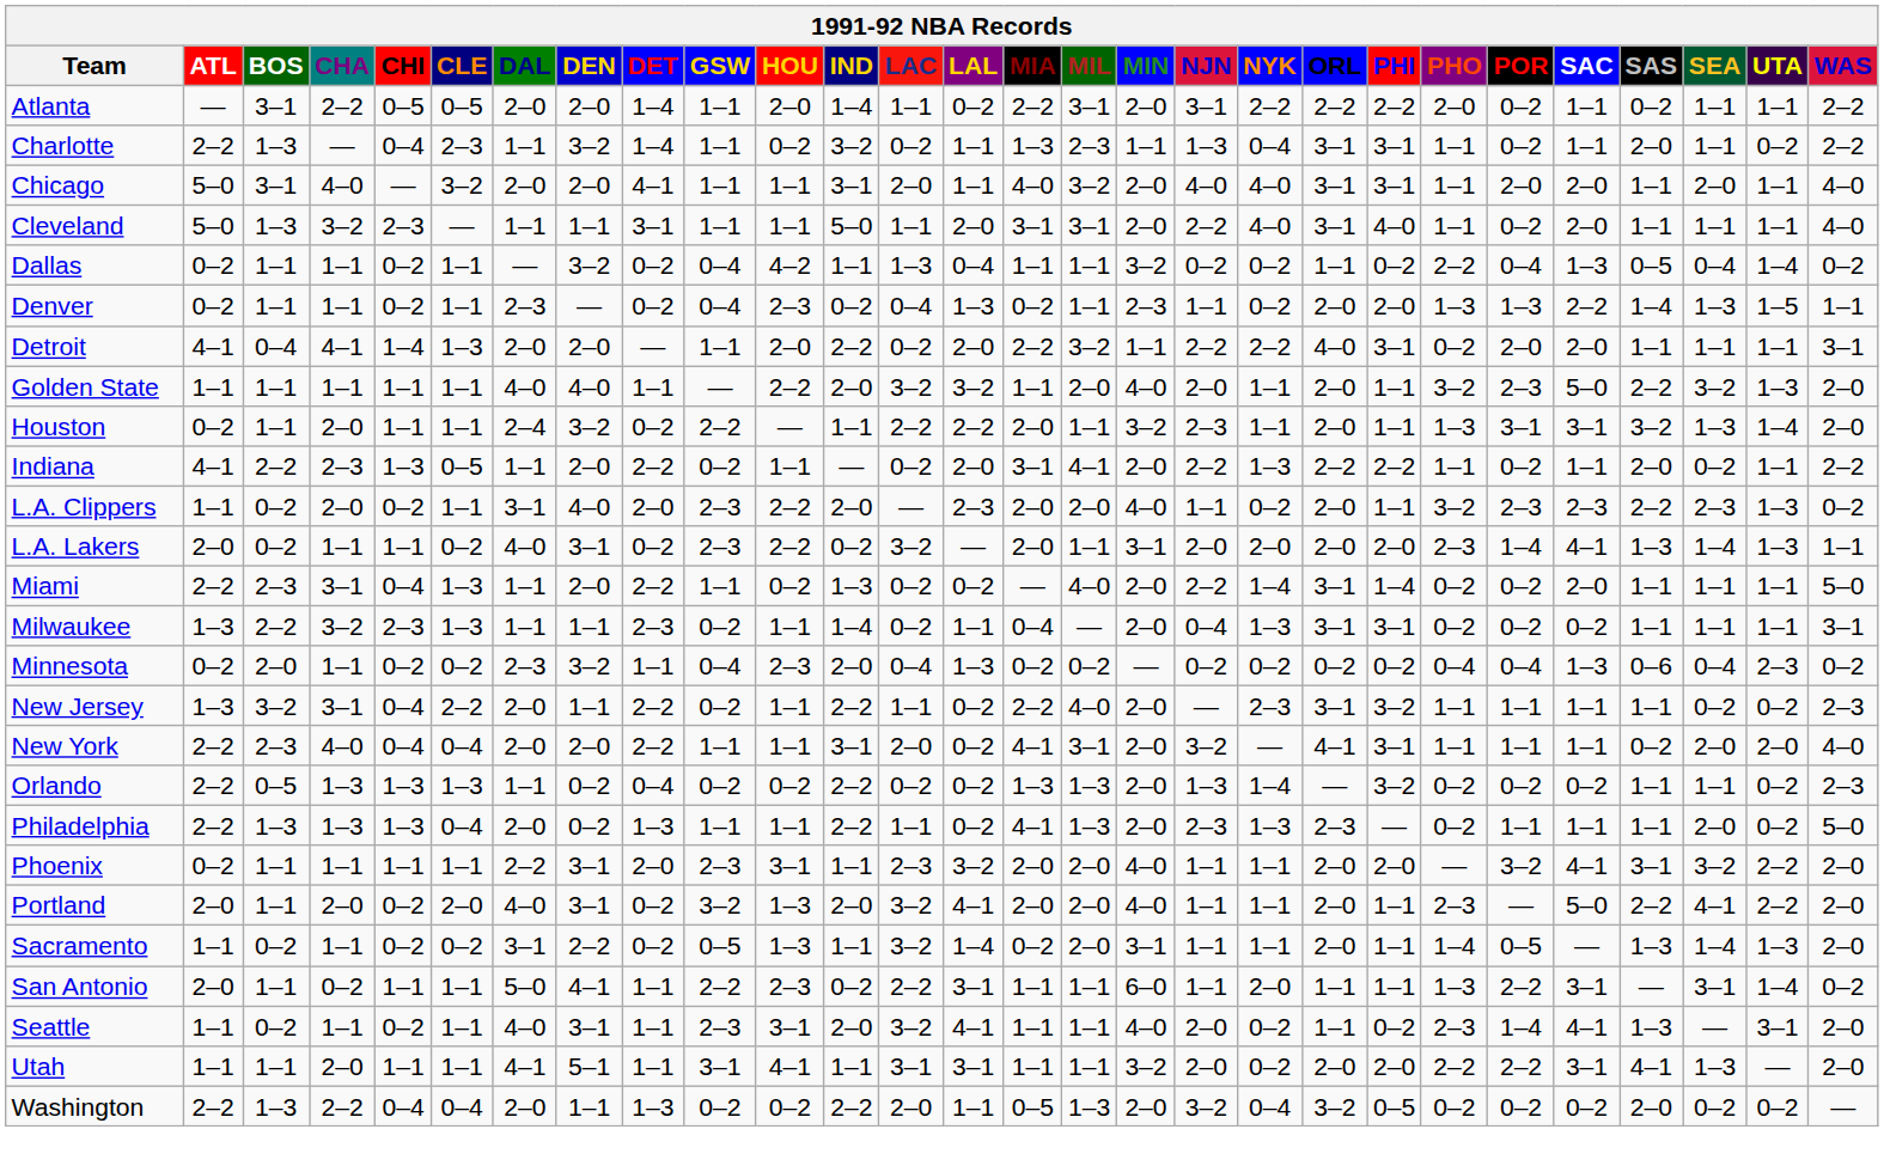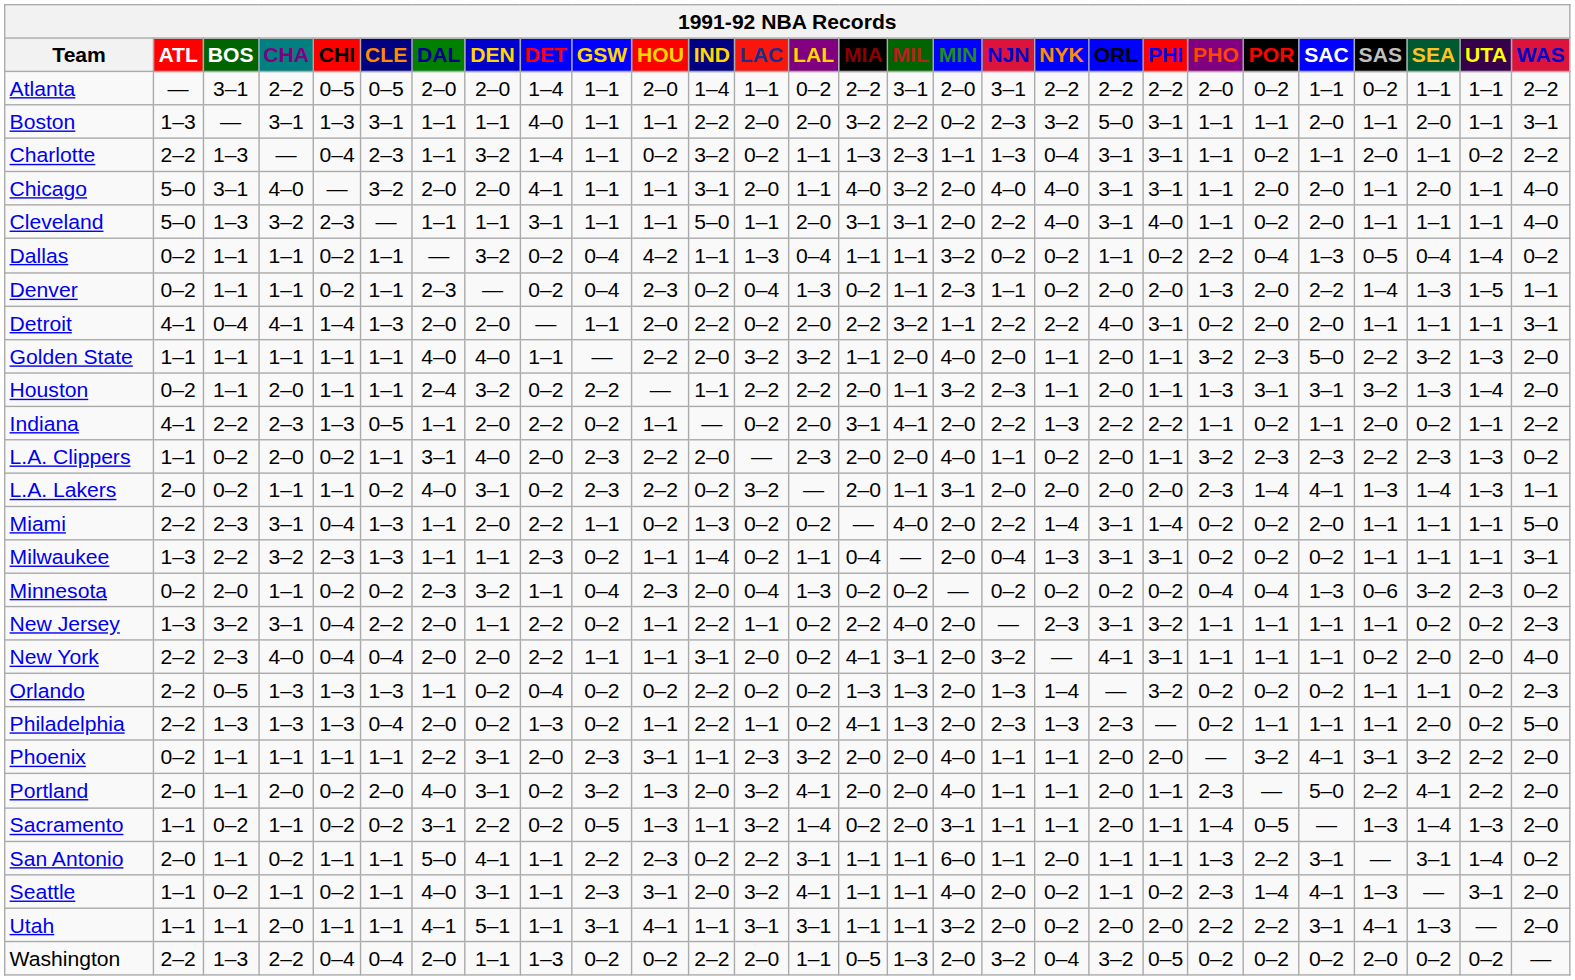 <table class="wikitable" style="font-size:95%; text-align:center;">
 <tr>
 <th colspan=28>1991-92 NBA Records</th>
 </tr>
 <tr>
 <th width=100>Team</th>
 <th style="background:#FF0000;color:#FFFFFF;width=35">ATL</th>
 <th style="background:#006400;color:#FFFFFF;width=35">BOS</th>
 <th style="background:#008080;color:#800080;width=35">CHA</th>
 <th style="background:#FF0000;color:#000000;width=35">CHI</th>
 <th style="background:#000080;color:#FF8C00;width=35">CLE</th>
 <th style="background:#008000;color:#00008B;width=35">DAL</th>
 <th style="background:#0000CD;color:#FFD700;width=35">DEN</th>
 <th style="background:#0000FF;color:#FF0000;width=35">DET</th>
 <th style="background:#0000FF;color:#FFD700;width=35">GSW</th>
 <th style="background:#FF0000;color:#FFD700;width=35">HOU</th>
 <th style="background:#000080;color:#FFD700;width=35">IND</th>
 <th style="background:#F9160D;color:#1A2E8B;width=35">LAC</th>
 <th style="background:#800080;color:#FFD700;width=35">LAL</th>
 <th style="background:#000000;color:#8B0000;width=35">MIA</th>
 <th style="background:#006400;color:#B22222;width=35">MIL</th>
 <th style="background:#0000FF;color:#228B22;width=35">MIN</th>
 <th style="background:#DC143C;color:#0000CD;width=35">NJN</th>
 <th style="background:#0000FF;color:#FF8C00;width=35">NYK</th>
 <th style="background:#0000FF;color:#000000;width=35">ORL</th>
 <th style="background:#FF0000;color:#0000FF;width=35">PHI</th>
 <th style="background:#800080;color:#FF4500;width=35">PHO</th>
 <th style="background:#000000;color:#FF0000;width=35">POR</th>
 <th style="background:#0000FF;color:#FFFFFF;width=35">SAC</th>
 <th style="background:#000000;color:#C0C0C0;width=35">SAS</th>
 <th style="background:#005831;color:#FFC322;width=35">SEA</th>
 <th style="background:#36004A;color:#FFFF00;width=35">UTA</th>
 <th style="background:#DC143C;color:#0000CD;width=35">WAS</th>
 </tr>
 <tr>
 <td style="text-align:left;"><a href='#'>Atlanta</a></td>
 <td>—</td>
 <td>3–1</td>
 <td>2–2</td>
 <td>0–5</td>
 <td>0–5</td>
 <td>2–0</td>
 <td>2–0</td>
 <td>1–4</td>
 <td>1–1</td>
 <td>2–0</td>
 <td>1–4</td>
 <td>1–1</td>
 <td>0–2</td>
 <td>2–2</td>
 <td>3–1</td>
 <td>2–0</td>
 <td>3–1</td>
 <td>2–2</td>
 <td>2–2</td>
 <td>2–2</td>
 <td>2–0</td>
 <td>0–2</td>
 <td>1–1</td>
 <td>0–2</td>
 <td>1–1</td>
 <td>1–1</td>
 <td>2–2</td>
+</tr>
+<tr>
+<td style="text-align:left;"><a href='#'>Boston</a></td>
+<td>1–3</td>
+<td>—</td>
+<td>3–1</td>
+<td>1–3</td>
+<td>3–1</td>
+<td>1–1</td>
+<td>1–1</td>
+<td>4–0</td>
+<td>1–1</td>
+<td>1–1</td>
+<td>2–2</td>
+<td>2–0</td>
+<td>2–0</td>
+<td>3–2</td>
+<td>2–2</td>
+<td>0–2</td>
+<td>2–3</td>
+<td>3–2</td>
+<td>5–0</td>
+<td>3–1</td>
+<td>1–1</td>
+<td>1–1</td>
+<td>2–0</td>
+<td>1–1</td>
+<td>2–0</td>
+<td>1–1</td>
+<td>3–1</td>
 </tr>
 <tr>
 <td style="text-align:left;"><a href='#'>Charlotte</a></td>
 <td>2–2</td>
 <td>1–3</td>
 <td>—</td>
 <td>0–4</td>
 <td>2–3</td>
 <td>1–1</td>
 <td>3–2</td>
 <td>1–4</td>
 <td>1–1</td>
 <td>0–2</td>
 <td>3–2</td>
 <td>0–2</td>
 <td>1–1</td>
 <td>1–3</td>
 <td>2–3</td>
 <td>1–1</td>
 <td>1–3</td>
 <td>0–4</td>
 <td>3–1</td>
 <td>3–1</td>
 <td>1–1</td>
 <td>0–2</td>
 <td>1–1</td>
 <td>2–0</td>
 <td>1–1</td>
 <td>0–2</td>
 <td>2–2</td>
 </tr>
 <tr>
 <td style="text-align:left;"><a href='#'>Chicago</a></td>
 <td>5–0</td>
 <td>3–1</td>
 <td>4–0</td>
 <td>—</td>
 <td>3–2</td>
 <td>2–0</td>
 <td>2–0</td>
 <td>4–1</td>
 <td>1–1</td>
 <td>1–1</td>
 <td>3–1</td>
 <td>2–0</td>
 <td>1–1</td>
 <td>4–0</td>
 <td>3–2</td>
 <td>2–0</td>
 <td>4–0</td>
 <td>4–0</td>
 <td>3–1</td>
 <td>3–1</td>
 <td>1–1</td>
 <td>2–0</td>
 <td>2–0</td>
 <td>1–1</td>
 <td>2–0</td>
 <td>1–1</td>
 <td>4–0</td>
 </tr>
 <tr>
 <td style="text-align:left;"><a href='#'>Cleveland</a></td>
 <td>5–0</td>
 <td>1–3</td>
 <td>3–2</td>
 <td>2–3</td>
 <td>—</td>
 <td>1–1</td>
 <td>1–1</td>
 <td>3–1</td>
 <td>1–1</td>
 <td>1–1</td>
 <td>5–0</td>
 <td>1–1</td>
 <td>2–0</td>
 <td>3–1</td>
 <td>3–1</td>
 <td>2–0</td>
 <td>2–2</td>
 <td>4–0</td>
 <td>3–1</td>
 <td>4–0</td>
 <td>1–1</td>
 <td>0–2</td>
 <td>2–0</td>
 <td>1–1</td>
 <td>1–1</td>
 <td>1–1</td>
 <td>4–0</td>
 </tr>
 <tr>
 <td style="text-align:left;"><a href='#'>Dallas</a></td>
 <td>0–2</td>
 <td>1–1</td>
 <td>1–1</td>
 <td>0–2</td>
 <td>1–1</td>
 <td>—</td>
 <td>3–2</td>
 <td>0–2</td>
 <td>0–4</td>
 <td>4–2</td>
 <td>1–1</td>
 <td>1–3</td>
 <td>0–4</td>
 <td>1–1</td>
 <td>1–1</td>
 <td>3–2</td>
 <td>0–2</td>
 <td>0–2</td>
 <td>1–1</td>
 <td>0–2</td>
 <td>2–2</td>
 <td>0–4</td>
 <td>1–3</td>
 <td>0–5</td>
 <td>0–4</td>
 <td>1–4</td>
 <td>0–2</td>
 </tr>
 <tr>
 <td style="text-align:left;"><a href='#'>Denver</a></td>
 <td>0–2</td>
 <td>1–1</td>
 <td>1–1</td>
 <td>0–2</td>
 <td>1–1</td>
 <td>2–3</td>
 <td>—</td>
 <td>0–2</td>
 <td>0–4</td>
 <td>2–3</td>
 <td>0–2</td>
 <td>0–4</td>
 <td>1–3</td>
 <td>0–2</td>
 <td>1–1</td>
 <td>2–3</td>
 <td>1–1</td>
 <td>0–2</td>
 <td>2–0</td>
 <td>2–0</td>
 <td>1–3</td>
-<td>1–3</td>
+<td>2–0</td>
 <td>2–2</td>
 <td>1–4</td>
 <td>1–3</td>
 <td>1–5</td>
 <td>1–1</td>
 </tr>
 <tr>
 <td style="text-align:left;"><a href='#'>Detroit</a></td>
 <td>4–1</td>
 <td>0–4</td>
 <td>4–1</td>
 <td>1–4</td>
 <td>1–3</td>
 <td>2–0</td>
 <td>2–0</td>
 <td>—</td>
 <td>1–1</td>
 <td>2–0</td>
 <td>2–2</td>
 <td>0–2</td>
 <td>2–0</td>
 <td>2–2</td>
 <td>3–2</td>
 <td>1–1</td>
 <td>2–2</td>
 <td>2–2</td>
 <td>4–0</td>
 <td>3–1</td>
 <td>0–2</td>
 <td>2–0</td>
 <td>2–0</td>
 <td>1–1</td>
 <td>1–1</td>
 <td>1–1</td>
 <td>3–1</td>
 </tr>
 <tr>
 <td style="text-align:left;"><a href='#'>Golden State</a></td>
 <td>1–1</td>
 <td>1–1</td>
 <td>1–1</td>
 <td>1–1</td>
 <td>1–1</td>
 <td>4–0</td>
 <td>4–0</td>
 <td>1–1</td>
 <td>—</td>
 <td>2–2</td>
 <td>2–0</td>
 <td>3–2</td>
 <td>3–2</td>
 <td>1–1</td>
 <td>2–0</td>
 <td>4–0</td>
 <td>2–0</td>
 <td>1–1</td>
 <td>2–0</td>
 <td>1–1</td>
 <td>3–2</td>
 <td>2–3</td>
 <td>5–0</td>
 <td>2–2</td>
 <td>3–2</td>
 <td>1–3</td>
 <td>2–0</td>
 </tr>
 <tr>
 <td style="text-align:left;"><a href='#'>Houston</a></td>
 <td>0–2</td>
 <td>1–1</td>
 <td>2–0</td>
 <td>1–1</td>
 <td>1–1</td>
 <td>2–4</td>
 <td>3–2</td>
 <td>0–2</td>
 <td>2–2</td>
 <td>—</td>
 <td>1–1</td>
 <td>2–2</td>
 <td>2–2</td>
 <td>2–0</td>
 <td>1–1</td>
 <td>3–2</td>
 <td>2–3</td>
 <td>1–1</td>
 <td>2–0</td>
 <td>1–1</td>
 <td>1–3</td>
 <td>3–1</td>
 <td>3–1</td>
 <td>3–2</td>
 <td>1–3</td>
 <td>1–4</td>
 <td>2–0</td>
 </tr>
 <tr>
 <td style="text-align:left;"><a href='#'>Indiana</a></td>
 <td>4–1</td>
 <td>2–2</td>
 <td>2–3</td>
 <td>1–3</td>
 <td>0–5</td>
 <td>1–1</td>
 <td>2–0</td>
 <td>2–2</td>
 <td>0–2</td>
 <td>1–1</td>
 <td>—</td>
 <td>0–2</td>
 <td>2–0</td>
 <td>3–1</td>
 <td>4–1</td>
 <td>2–0</td>
 <td>2–2</td>
 <td>1–3</td>
 <td>2–2</td>
 <td>2–2</td>
 <td>1–1</td>
 <td>0–2</td>
 <td>1–1</td>
 <td>2–0</td>
 <td>0–2</td>
 <td>1–1</td>
 <td>2–2</td>
 </tr>
 <tr>
 <td style="text-align:left;"><a href='#'>L.A. Clippers</a></td>
 <td>1–1</td>
 <td>0–2</td>
 <td>2–0</td>
 <td>0–2</td>
 <td>1–1</td>
 <td>3–1</td>
 <td>4–0</td>
 <td>2–0</td>
 <td>2–3</td>
 <td>2–2</td>
 <td>2–0</td>
 <td>—</td>
 <td>2–3</td>
 <td>2–0</td>
 <td>2–0</td>
 <td>4–0</td>
 <td>1–1</td>
 <td>0–2</td>
 <td>2–0</td>
 <td>1–1</td>
 <td>3–2</td>
 <td>2–3</td>
 <td>2–3</td>
 <td>2–2</td>
 <td>2–3</td>
 <td>1–3</td>
 <td>0–2</td>
 </tr>
 <tr>
 <td style="text-align:left;"><a href='#'>L.A. Lakers</a></td>
 <td>2–0</td>
 <td>0–2</td>
 <td>1–1</td>
 <td>1–1</td>
 <td>0–2</td>
 <td>4–0</td>
 <td>3–1</td>
 <td>0–2</td>
 <td>2–3</td>
 <td>2–2</td>
 <td>0–2</td>
 <td>3–2</td>
 <td>—</td>
 <td>2–0</td>
 <td>1–1</td>
 <td>3–1</td>
 <td>2–0</td>
 <td>2–0</td>
 <td>2–0</td>
 <td>2–0</td>
 <td>2–3</td>
 <td>1–4</td>
 <td>4–1</td>
 <td>1–3</td>
 <td>1–4</td>
 <td>1–3</td>
 <td>1–1</td>
 </tr>
 <tr>
 <td style="text-align:left;"><a href='#'>Miami</a></td>
 <td>2–2</td>
 <td>2–3</td>
 <td>3–1</td>
 <td>0–4</td>
 <td>1–3</td>
 <td>1–1</td>
 <td>2–0</td>
 <td>2–2</td>
 <td>1–1</td>
 <td>0–2</td>
 <td>1–3</td>
 <td>0–2</td>
 <td>0–2</td>
 <td>—</td>
 <td>4–0</td>
 <td>2–0</td>
 <td>2–2</td>
 <td>1–4</td>
 <td>3–1</td>
 <td>1–4</td>
 <td>0–2</td>
 <td>0–2</td>
 <td>2–0</td>
 <td>1–1</td>
 <td>1–1</td>
 <td>1–1</td>
 <td>5–0</td>
 </tr>
 <tr>
 <td style="text-align:left;"><a href='#'>Milwaukee</a></td>
 <td>1–3</td>
 <td>2–2</td>
 <td>3–2</td>
 <td>2–3</td>
 <td>1–3</td>
 <td>1–1</td>
 <td>1–1</td>
 <td>2–3</td>
 <td>0–2</td>
 <td>1–1</td>
 <td>1–4</td>
 <td>0–2</td>
 <td>1–1</td>
 <td>0–4</td>
 <td>—</td>
 <td>2–0</td>
 <td>0–4</td>
 <td>1–3</td>
 <td>3–1</td>
 <td>3–1</td>
 <td>0–2</td>
 <td>0–2</td>
 <td>0–2</td>
 <td>1–1</td>
 <td>1–1</td>
 <td>1–1</td>
 <td>3–1</td>
 </tr>
 <tr>
 <td style="text-align:left;"><a href='#'>Minnesota</a></td>
 <td>0–2</td>
 <td>2–0</td>
 <td>1–1</td>
 <td>0–2</td>
 <td>0–2</td>
 <td>2–3</td>
 <td>3–2</td>
 <td>1–1</td>
 <td>0–4</td>
 <td>2–3</td>
 <td>2–0</td>
 <td>0–4</td>
 <td>1–3</td>
 <td>0–2</td>
 <td>0–2</td>
 <td>—</td>
 <td>0–2</td>
 <td>0–2</td>
 <td>0–2</td>
 <td>0–2</td>
 <td>0–4</td>
 <td>0–4</td>
 <td>1–3</td>
 <td>0–6</td>
-<td>0–4</td>
+<td>3–2</td>
 <td>2–3</td>
 <td>0–2</td>
 </tr>
 <tr>
 <td style="text-align:left;"><a href='#'>New Jersey</a></td>
 <td>1–3</td>
 <td>3–2</td>
 <td>3–1</td>
 <td>0–4</td>
 <td>2–2</td>
 <td>2–0</td>
 <td>1–1</td>
 <td>2–2</td>
 <td>0–2</td>
 <td>1–1</td>
 <td>2–2</td>
 <td>1–1</td>
 <td>0–2</td>
 <td>2–2</td>
 <td>4–0</td>
 <td>2–0</td>
 <td>—</td>
 <td>2–3</td>
 <td>3–1</td>
 <td>3–2</td>
 <td>1–1</td>
 <td>1–1</td>
 <td>1–1</td>
 <td>1–1</td>
 <td>0–2</td>
 <td>0–2</td>
 <td>2–3</td>
 </tr>
 <tr>
 <td style="text-align:left;"><a href='#'>New York</a></td>
 <td>2–2</td>
 <td>2–3</td>
 <td>4–0</td>
 <td>0–4</td>
 <td>0–4</td>
 <td>2–0</td>
 <td>2–0</td>
 <td>2–2</td>
 <td>1–1</td>
 <td>1–1</td>
 <td>3–1</td>
 <td>2–0</td>
 <td>0–2</td>
 <td>4–1</td>
 <td>3–1</td>
 <td>2–0</td>
 <td>3–2</td>
 <td>—</td>
 <td>4–1</td>
 <td>3–1</td>
 <td>1–1</td>
 <td>1–1</td>
 <td>1–1</td>
 <td>0–2</td>
 <td>2–0</td>
 <td>2–0</td>
 <td>4–0</td>
 </tr>
 <tr>
 <td style="text-align:left;"><a href='#'>Orlando</a></td>
 <td>2–2</td>
 <td>0–5</td>
 <td>1–3</td>
 <td>1–3</td>
 <td>1–3</td>
 <td>1–1</td>
 <td>0–2</td>
 <td>0–4</td>
 <td>0–2</td>
 <td>0–2</td>
 <td>2–2</td>
 <td>0–2</td>
 <td>0–2</td>
 <td>1–3</td>
 <td>1–3</td>
 <td>2–0</td>
 <td>1–3</td>
 <td>1–4</td>
 <td>—</td>
 <td>3–2</td>
 <td>0–2</td>
 <td>0–2</td>
 <td>0–2</td>
 <td>1–1</td>
 <td>1–1</td>
 <td>0–2</td>
 <td>2–3</td>
 </tr>
 <tr>
 <td style="text-align:left;"><a href='#'>Philadelphia</a></td>
 <td>2–2</td>
 <td>1–3</td>
 <td>1–3</td>
 <td>1–3</td>
 <td>0–4</td>
 <td>2–0</td>
 <td>0–2</td>
 <td>1–3</td>
-<td>1–1</td>
+<td>0–2</td>
 <td>1–1</td>
 <td>2–2</td>
 <td>1–1</td>
 <td>0–2</td>
 <td>4–1</td>
 <td>1–3</td>
 <td>2–0</td>
 <td>2–3</td>
 <td>1–3</td>
 <td>2–3</td>
 <td>—</td>
 <td>0–2</td>
 <td>1–1</td>
 <td>1–1</td>
 <td>1–1</td>
 <td>2–0</td>
 <td>0–2</td>
 <td>5–0</td>
 </tr>
 <tr>
 <td style="text-align:left;"><a href='#'>Phoenix</a></td>
 <td>0–2</td>
 <td>1–1</td>
 <td>1–1</td>
 <td>1–1</td>
 <td>1–1</td>
 <td>2–2</td>
 <td>3–1</td>
 <td>2–0</td>
 <td>2–3</td>
 <td>3–1</td>
 <td>1–1</td>
 <td>2–3</td>
 <td>3–2</td>
 <td>2–0</td>
 <td>2–0</td>
 <td>4–0</td>
 <td>1–1</td>
 <td>1–1</td>
 <td>2–0</td>
 <td>2–0</td>
 <td>—</td>
 <td>3–2</td>
 <td>4–1</td>
 <td>3–1</td>
 <td>3–2</td>
 <td>2–2</td>
 <td>2–0</td>
 </tr>
 <tr>
 <td style="text-align:left;"><a href='#'>Portland</a></td>
 <td>2–0</td>
 <td>1–1</td>
 <td>2–0</td>
 <td>0–2</td>
 <td>2–0</td>
 <td>4–0</td>
 <td>3–1</td>
 <td>0–2</td>
 <td>3–2</td>
 <td>1–3</td>
 <td>2–0</td>
 <td>3–2</td>
 <td>4–1</td>
 <td>2–0</td>
 <td>2–0</td>
 <td>4–0</td>
 <td>1–1</td>
 <td>1–1</td>
 <td>2–0</td>
 <td>1–1</td>
 <td>2–3</td>
 <td>—</td>
 <td>5–0</td>
 <td>2–2</td>
 <td>4–1</td>
 <td>2–2</td>
 <td>2–0</td>
 </tr>
 <tr>
 <td style="text-align:left;"><a href='#'>Sacramento</a></td>
 <td>1–1</td>
 <td>0–2</td>
 <td>1–1</td>
 <td>0–2</td>
 <td>0–2</td>
 <td>3–1</td>
 <td>2–2</td>
 <td>0–2</td>
 <td>0–5</td>
 <td>1–3</td>
 <td>1–1</td>
 <td>3–2</td>
 <td>1–4</td>
 <td>0–2</td>
 <td>2–0</td>
 <td>3–1</td>
 <td>1–1</td>
 <td>1–1</td>
 <td>2–0</td>
 <td>1–1</td>
 <td>1–4</td>
 <td>0–5</td>
 <td>—</td>
 <td>1–3</td>
 <td>1–4</td>
 <td>1–3</td>
 <td>2–0</td>
 </tr>
 <tr>
 <td style="text-align:left;"><a href='#'>San Antonio</a></td>
 <td>2–0</td>
 <td>1–1</td>
 <td>0–2</td>
 <td>1–1</td>
 <td>1–1</td>
 <td>5–0</td>
 <td>4–1</td>
 <td>1–1</td>
 <td>2–2</td>
 <td>2–3</td>
 <td>0–2</td>
 <td>2–2</td>
 <td>3–1</td>
 <td>1–1</td>
 <td>1–1</td>
 <td>6–0</td>
 <td>1–1</td>
 <td>2–0</td>
 <td>1–1</td>
 <td>1–1</td>
 <td>1–3</td>
 <td>2–2</td>
 <td>3–1</td>
 <td>—</td>
 <td>3–1</td>
 <td>1–4</td>
 <td>0–2</td>
 </tr>
 <tr>
 <td style="text-align:left;"><a href='#'>Seattle</a></td>
 <td>1–1</td>
 <td>0–2</td>
 <td>1–1</td>
 <td>0–2</td>
 <td>1–1</td>
 <td>4–0</td>
 <td>3–1</td>
 <td>1–1</td>
 <td>2–3</td>
 <td>3–1</td>
 <td>2–0</td>
 <td>3–2</td>
 <td>4–1</td>
 <td>1–1</td>
 <td>1–1</td>
 <td>4–0</td>
 <td>2–0</td>
 <td>0–2</td>
 <td>1–1</td>
 <td>0–2</td>
 <td>2–3</td>
 <td>1–4</td>
 <td>4–1</td>
 <td>1–3</td>
 <td>—</td>
 <td>3–1</td>
 <td>2–0</td>
 </tr>
 <tr>
 <td style="text-align:left;"><a href='#'>Utah</a></td>
 <td>1–1</td>
 <td>1–1</td>
 <td>2–0</td>
 <td>1–1</td>
 <td>1–1</td>
 <td>4–1</td>
 <td>5–1</td>
 <td>1–1</td>
 <td>3–1</td>
 <td>4–1</td>
 <td>1–1</td>
 <td>3–1</td>
 <td>3–1</td>
 <td>1–1</td>
 <td>1–1</td>
 <td>3–2</td>
 <td>2–0</td>
 <td>0–2</td>
 <td>2–0</td>
 <td>2–0</td>
 <td>2–2</td>
 <td>2–2</td>
 <td>3–1</td>
 <td>4–1</td>
 <td>1–3</td>
 <td>—</td>
 <td>2–0</td>
 </tr>
 <tr>
 <td style="text-align:left;">Washington</td>
 <td>2–2</td>
 <td>1–3</td>
 <td>2–2</td>
 <td>0–4</td>
 <td>0–4</td>
 <td>2–0</td>
 <td>1–1</td>
 <td>1–3</td>
 <td>0–2</td>
 <td>0–2</td>
 <td>2–2</td>
 <td>2–0</td>
 <td>1–1</td>
 <td>0–5</td>
 <td>1–3</td>
 <td>2–0</td>
 <td>3–2</td>
 <td>0–4</td>
 <td>3–2</td>
 <td>0–5</td>
 <td>0–2</td>
 <td>0–2</td>
 <td>0–2</td>
 <td>2–0</td>
 <td>0–2</td>
 <td>0–2</td>
 <td>—</td>
 </tr>
 </table>
